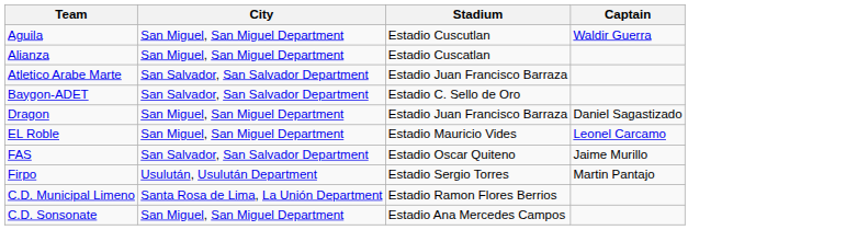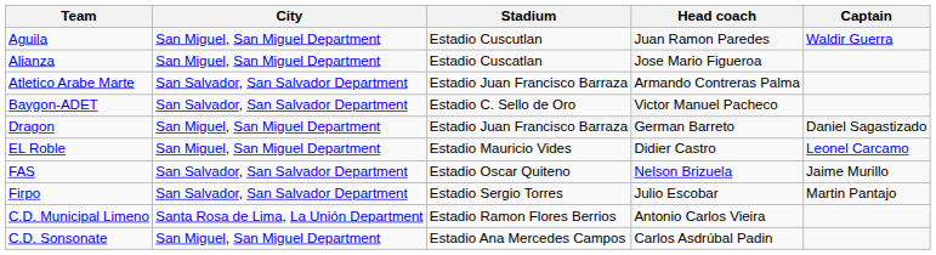 <table class="wikitable">
 <tr>
 <th>Team</th>
 <th>City</th>
 <th>Stadium</th>
+<th>Head coach</th>
 <th>Captain</th>
 </tr>
 <tr>
 <td><a href='#'>Aguila</a></td>
 <td><a href='#'>San Miguel</a>, <a href='#'>San Miguel Department</a></td>
 <td>Estadio Cuscutlan</td>
+<td> Juan Ramon Paredes</td>
 <td> <a href='#'>Waldir Guerra</a></td>
 </tr>
 <tr>
 <td><a href='#'>Alianza</a></td>
 <td><a href='#'>San Miguel</a>, <a href='#'>San Miguel Department</a></td>
 <td>Estadio Cuscatlan</td>
+<td> Jose Mario Figueroa</td>
 <td></td>
 </tr>
 <tr>
 <td><a href='#'>Atletico Arabe Marte</a></td>
 <td><a href='#'>San Salvador</a>, <a href='#'>San Salvador Department</a></td>
 <td>Estadio Juan Francisco Barraza</td>
+<td> Armando Contreras Palma</td>
 <td></td>
 </tr>
 <tr>
 <td><a href='#'>Baygon-ADET</a></td>
 <td><a href='#'>San Salvador</a>, <a href='#'>San Salvador Department</a></td>
 <td>Estadio C. Sello de Oro</td>
+<td> Victor Manuel Pacheco</td>
 <td></td>
 </tr>
 <tr>
 <td><a href='#'>Dragon</a></td>
 <td><a href='#'>San Miguel</a>, <a href='#'>San Miguel Department</a></td>
 <td>Estadio Juan Francisco Barraza</td>
+<td> German Barreto</td>
 <td> Daniel Sagastizado</td>
 </tr>
 <tr>
 <td><a href='#'>EL Roble</a></td>
 <td><a href='#'>San Miguel</a>, <a href='#'>San Miguel Department</a></td>
 <td>Estadio Mauricio Vides</td>
+<td> Didier Castro</td>
 <td> <a href='#'>Leonel Carcamo</a></td>
 </tr>
 <tr>
 <td><a href='#'>FAS</a></td>
 <td><a href='#'>San Salvador</a>, <a href='#'>San Salvador Department</a></td>
 <td>Estadio Oscar Quiteno</td>
+<td> <a href='#'>Nelson Brizuela</a></td>
 <td> Jaime Murillo</td>
 </tr>
 <tr>
 <td><a href='#'>Firpo</a></td>
-<td><a href='#'>Usulután</a>, <a href='#'>Usulután Department</a></td>
+<td><a href='#'>San Salvador</a>, <a href='#'>San Salvador Department</a></td>
 <td>Estadio Sergio Torres</td>
+<td> Julio Escobar</td>
 <td> Martin Pantajo</td>
 </tr>
 <tr>
 <td><a href='#'>C.D. Municipal Limeno</a></td>
 <td><a href='#'>Santa Rosa de Lima</a>, <a href='#'>La Unión Department</a></td>
 <td>Estadio Ramon Flores Berrios</td>
+<td> Antonio Carlos Vieira</td>
 <td></td>
 </tr>
 <tr>
 <td><a href='#'>C.D. Sonsonate</a></td>
 <td><a href='#'>San Miguel</a>, <a href='#'>San Miguel Department</a></td>
 <td>Estadio Ana Mercedes Campos</td>
+<td> Carlos Asdrúbal Padin</td>
 <td></td>
 </tr>
 </table>
